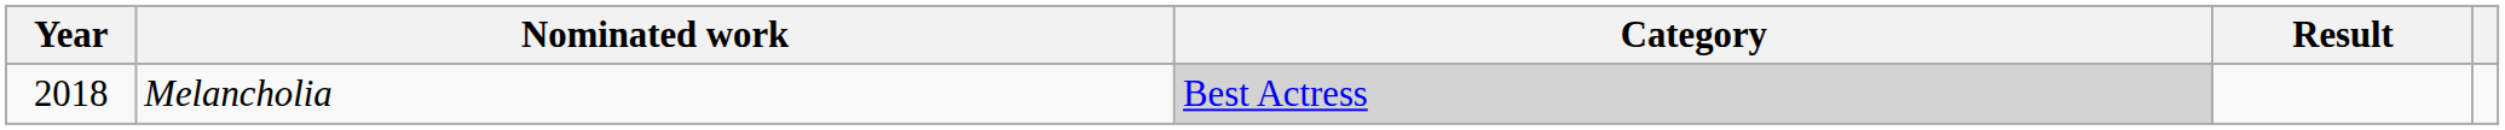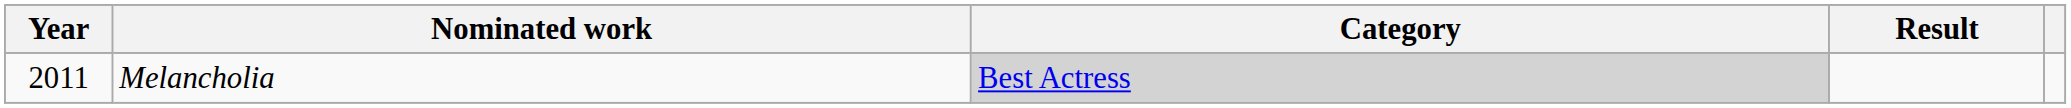 <table class="wikitable" style="width:85%;">
 <tr>
 <th width=5%>Year</th>
 <th style="width:40%;">Nominated work</th>
 <th style="width:40%;">Category</th>
 <th style="width:10%;">Result</th>
 <th width=1%></th>
 </tr>
 <tr>
-<td style="text-align:center;">2018</td>
+<td style="text-align:center;">2011</td>
 <td><em>Melancholia</em></td>
 <td style="background: lightgrey;"><a href='#'>Best Actress</a></td>
 <td></td>
 <td style="text-align:center;"></td>
 </tr>
 </table>
